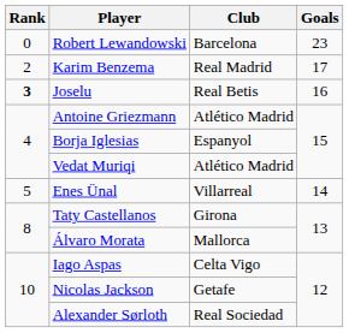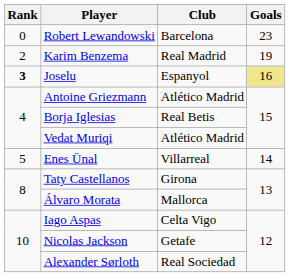 <table class="wikitable" style="text-align:center">
 <tr>
 <th>Rank</th>
 <th>Player</th>
 <th>Club</th>
 <th>Goals</th>
 </tr>
 <tr>
 <td>0</td>
 <td align="left"> <a href='#'>Robert Lewandowski</a></td>
 <td align="left">Barcelona</td>
 <td>23</td>
 </tr>
 <tr>
 <td>2</td>
 <td align="left"> <a href='#'>Karim Benzema</a></td>
 <td align="left">Real Madrid</td>
-<td>17</td>
+<td>19</td>
 </tr>
 <tr>
 <td><strong>3</strong></td>
 <td align="left"> <a href='#'>Joselu</a></td>
-<td align="left">Real Betis</td>
-<td>16</td>
+<td align="left">Espanyol</td>
+<td style="background: khaki;">16</td>
 </tr>
 <tr>
 <td rowspan="3">4</td>
 <td align="left"> <a href='#'>Antoine Griezmann</a></td>
 <td align="left">Atlético Madrid</td>
 <td rowspan="3">15</td>
 </tr>
 <tr>
 <td align="left"> <a href='#'>Borja Iglesias</a></td>
-<td align="left">Espanyol</td>
+<td align="left">Real Betis</td>
 </tr>
 <tr>
 <td align="left"> <a href='#'>Vedat Muriqi</a></td>
 <td align="left">Atlético Madrid</td>
 </tr>
 <tr>
 <td>5</td>
 <td align="left"> <a href='#'>Enes Ünal</a></td>
 <td align="left">Villarreal</td>
 <td>14</td>
 </tr>
 <tr>
 <td rowspan="2">8</td>
 <td align="left"> <a href='#'>Taty Castellanos</a></td>
 <td align="left">Girona</td>
 <td rowspan="2">13</td>
 </tr>
 <tr>
 <td align="left"> <a href='#'>Álvaro Morata</a></td>
 <td align="left">Mallorca</td>
 </tr>
 <tr>
 <td rowspan="3">10</td>
 <td align="left"> <a href='#'>Iago Aspas</a></td>
 <td align="left">Celta Vigo</td>
 <td rowspan="3">12</td>
 </tr>
 <tr>
 <td align="left"> <a href='#'>Nicolas Jackson</a></td>
 <td align="left">Getafe</td>
 </tr>
 <tr>
 <td align="left"> <a href='#'>Alexander Sørloth</a></td>
 <td align="left">Real Sociedad</td>
 </tr>
 </table>
